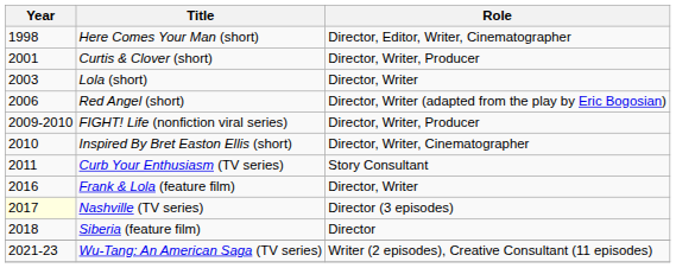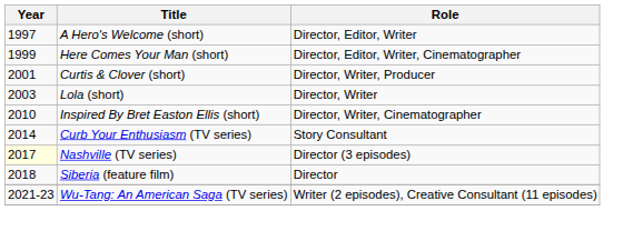 <table class="wikitable">
 <tr>
 <th>Year</th>
 <th>Title</th>
 <th>Role</th>
 </tr>
 <tr>
-<td>1998</td>
+<td>1997</td>
+<td><em>A Hero's Welcome</em> (short)</td>
+<td>Director, Editor, Writer</td>
+</tr>
+<tr>
+<td>1999</td>
 <td><em>Here Comes Your Man</em> (short)</td>
 <td>Director, Editor, Writer, Cinematographer</td>
 </tr>
 <tr>
 <td>2001</td>
 <td><em>Curtis & Clover</em> (short)</td>
 <td>Director, Writer, Producer</td>
 </tr>
 <tr>
 <td>2003</td>
 <td><em>Lola</em> (short)</td>
 <td>Director, Writer</td>
 </tr>
 <tr>
-<td>2006</td>
-<td><em>Red Angel</em> (short)</td>
-<td>Director, Writer (adapted from the play by <a href='#'>Eric Bogosian</a>)</td>
-</tr>
-<tr>
-<td>2009-2010</td>
-<td><em>FIGHT! Life</em> (nonfiction viral series)</td>
-<td>Director, Writer, Producer</td>
-</tr>
-<tr>
 <td>2010</td>
 <td><em>Inspired By Bret Easton Ellis</em> (short)</td>
 <td>Director, Writer, Cinematographer</td>
 </tr>
 <tr>
-<td>2011</td>
+<td>2014</td>
 <td><em><a href='#'>Curb Your Enthusiasm</a></em> (TV series)</td>
 <td>Story Consultant</td>
-</tr>
-<tr>
-<td>2016</td>
-<td><em><a href='#'>Frank & Lola</a></em> (feature film)</td>
-<td>Director, Writer</td>
 </tr>
 <tr>
 <td style="background: lightyellow;">2017</td>
 <td><em><a href='#'>Nashville</a></em> (TV series)</td>
 <td>Director (3 episodes)</td>
 </tr>
 <tr>
 <td>2018</td>
 <td><em><a href='#'>Siberia</a></em> (feature film)</td>
 <td>Director</td>
 </tr>
 <tr>
 </tr>
 <tr>
 <td>2021-23</td>
 <td><em><a href='#'>Wu-Tang: An American Saga</a></em> (TV series)</td>
 <td>Writer (2 episodes), Creative Consultant (11 episodes)</td>
 </tr>
 <tr>
 </tr>
 </table>
